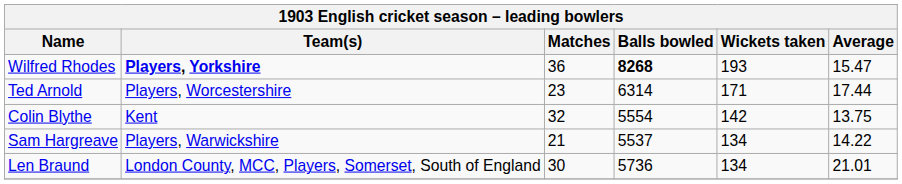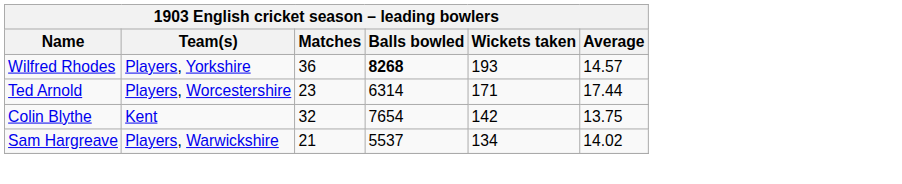 <table class="wikitable">
 <tr>
 <th bgcolor="#efefef" colspan="6">1903 English cricket season – leading bowlers</th>
 </tr>
 <tr bgcolor="#efefef">
 <th>Name</th>
 <th>Team(s)</th>
 <th>Matches</th>
 <th>Balls bowled</th>
 <th>Wickets taken</th>
 <th>Average</th>
 </tr>
 <tr>
 <td><a href='#'>Wilfred Rhodes</a></td>
-<td><strong><a href='#'>Players</a>, <a href='#'>Yorkshire</a></strong></td>
+<td><a href='#'>Players</a>, <a href='#'>Yorkshire</a></td>
 <td>36</td>
 <td><strong>8268</strong></td>
 <td>193</td>
-<td>15.47</td>
+<td>14.57</td>
 </tr>
 <tr>
 <td><a href='#'>Ted Arnold</a></td>
 <td><a href='#'>Players</a>, <a href='#'>Worcestershire</a></td>
 <td>23</td>
 <td>6314</td>
 <td>171</td>
 <td>17.44</td>
 </tr>
 <tr>
 <td><a href='#'>Colin Blythe</a></td>
 <td><a href='#'>Kent</a></td>
 <td>32</td>
-<td>5554</td>
+<td>7654</td>
 <td>142</td>
 <td>13.75</td>
 </tr>
 <tr>
 <td><a href='#'>Sam Hargreave</a></td>
 <td><a href='#'>Players</a>, <a href='#'>Warwickshire</a></td>
 <td>21</td>
 <td>5537</td>
 <td>134</td>
-<td>14.22</td>
-</tr>
-<tr>
-<td><a href='#'>Len Braund</a></td>
-<td><a href='#'>London County</a>, <a href='#'>MCC</a>, <a href='#'>Players</a>, <a href='#'>Somerset</a>, South of England</td>
-<td>30</td>
-<td>5736</td>
-<td>134</td>
-<td>21.01</td>
+<td>14.02</td>
 </tr>
 <tr>
 </tr>
 </table>
